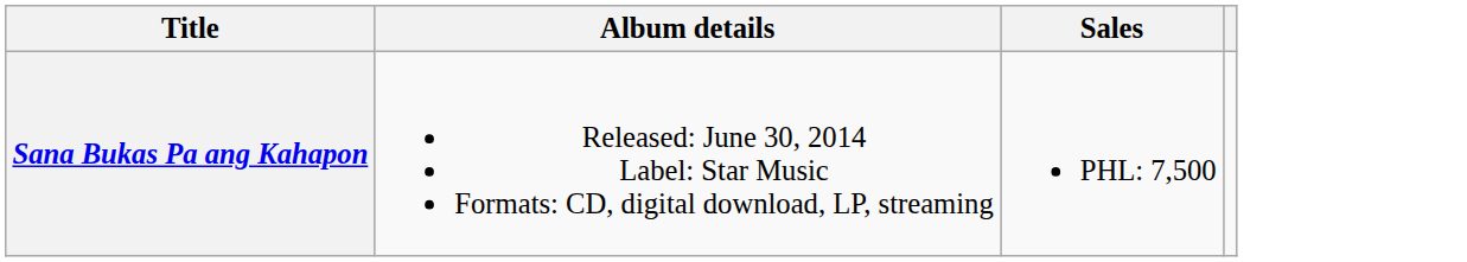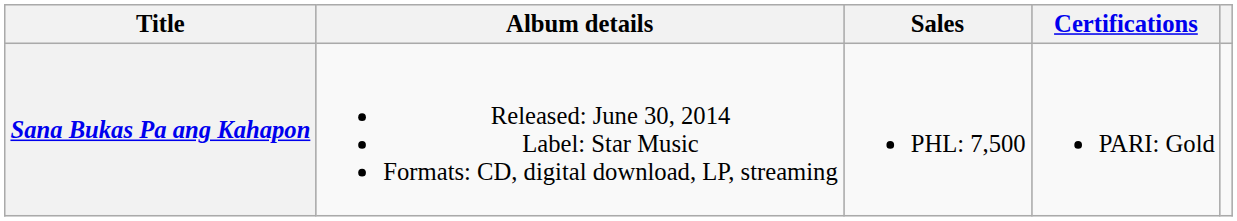 <table class="wikitable plainrowheaders" style="text-align:center;">
 <tr>
 <th scope="col">Title</th>
 <th scope="col">Album details</th>
 <th scope="col">Sales</th>
+<th scope="col"><a href='#'>Certifications</a></th>
 <th scope="col"></th>
 </tr>
 <tr>
 <th scope="row"><em><a href='#'>Sana Bukas Pa ang Kahapon</a></em></th>
 <td><br><ul><li>Released: June 30, 2014</li><li>Label: Star Music</li><li>Formats: CD, digital download, LP, streaming</li></ul></td>
 <td><br><ul><li>PHL: 7,500</li></ul></td>
+<td><br><ul><li>PARI: Gold</li></ul></td>
 <td></td>
 </tr>
 </table>
